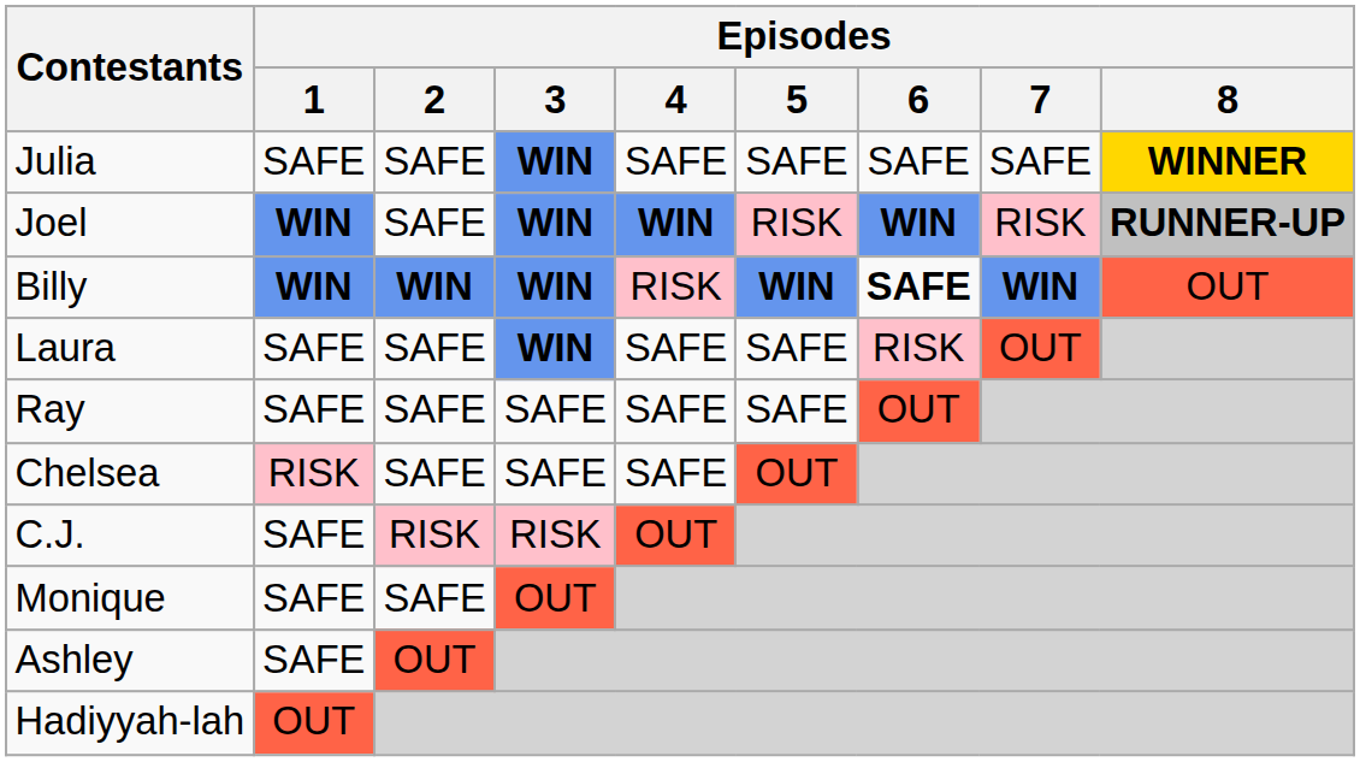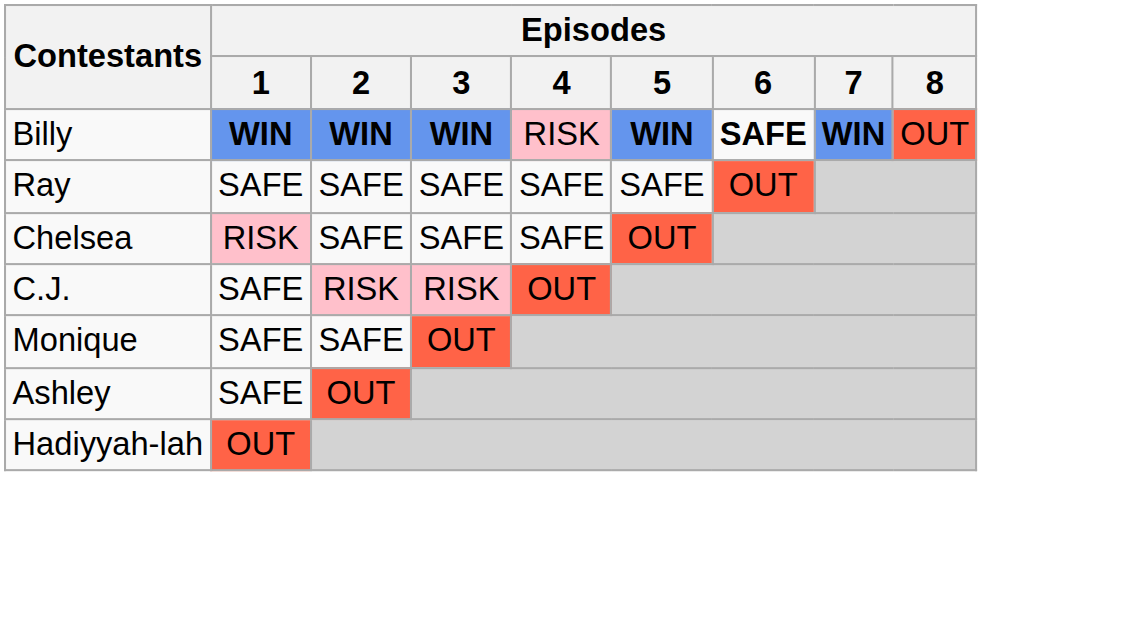 <table class="wikitable" style="text-align:center">
 <tr>
 <th rowspan=2>Contestants</th>
 <th colspan=8>Episodes</th>
 </tr>
 <tr>
 <th>1</th>
 <th>2</th>
 <th>3</th>
 <th>4</th>
 <th>5</th>
 <th>6</th>
 <th>7</th>
 <th>8</th>
 </tr>
 <tr>
-<td align="left">Julia</td>
-<td>SAFE</td>
-<td>SAFE</td>
-<td bgcolor="cornflowerblue"><strong>WIN</strong></td>
-<td>SAFE</td>
-<td>SAFE</td>
-<td>SAFE</td>
-<td>SAFE</td>
-<td bgcolor="gold"><strong>WINNER</strong></td>
-</tr>
-<tr>
-<td align="left">Joel</td>
-<td bgcolor="cornflowerblue"><strong>WIN</strong></td>
-<td>SAFE</td>
-<td bgcolor="cornflowerblue"><strong>WIN</strong></td>
-<td bgcolor="cornflowerblue"><strong>WIN</strong></td>
-<td bgcolor="pink">RISK</td>
-<td bgcolor="cornflowerblue"><strong>WIN</strong></td>
-<td bgcolor="pink">RISK</td>
-<td bgcolor="silver"><strong>RUNNER-UP</strong></td>
-</tr>
-<tr>
 <td align="left">Billy</td>
 <td bgcolor="cornflowerblue"><strong>WIN</strong></td>
 <td bgcolor="cornflowerblue"><strong>WIN</strong></td>
 <td bgcolor="cornflowerblue"><strong>WIN</strong></td>
 <td bgcolor="pink">RISK</td>
 <td bgcolor="cornflowerblue"><strong>WIN</strong></td>
 <td><strong>SAFE</strong></td>
 <td bgcolor="cornflowerblue"><strong>WIN</strong></td>
 <td bgcolor="tomato">OUT</td>
-</tr>
-<tr>
-<td align="left">Laura</td>
-<td>SAFE</td>
-<td>SAFE</td>
-<td bgcolor="cornflowerblue"><strong>WIN</strong></td>
-<td>SAFE</td>
-<td>SAFE</td>
-<td bgcolor="pink">RISK</td>
-<td bgcolor="tomato">OUT</td>
-<td bgcolor="lightgrey"></td>
 </tr>
 <tr>
 <td align="left">Ray</td>
 <td>SAFE</td>
 <td>SAFE</td>
 <td>SAFE</td>
 <td>SAFE</td>
 <td>SAFE</td>
 <td bgcolor="tomato">OUT</td>
 <td bgcolor="lightgrey" colspan=2></td>
 </tr>
 <tr>
 <td align="left">Chelsea</td>
 <td bgcolor="pink">RISK</td>
 <td>SAFE</td>
 <td>SAFE</td>
 <td>SAFE</td>
 <td bgcolor="tomato">OUT</td>
 <td bgcolor="lightgrey" colspan=3></td>
 </tr>
 <tr>
 <td align="left">C.J.</td>
 <td>SAFE</td>
 <td bgcolor="pink">RISK</td>
 <td bgcolor="pink">RISK</td>
 <td bgcolor="tomato">OUT</td>
 <td bgcolor="lightgrey" colspan=4></td>
 </tr>
 <tr>
 <td align="left">Monique</td>
 <td>SAFE</td>
 <td>SAFE</td>
 <td bgcolor="tomato">OUT</td>
 <td bgcolor="lightgrey" colspan=5></td>
 </tr>
 <tr>
 <td align="left">Ashley</td>
 <td>SAFE</td>
 <td bgcolor="tomato">OUT</td>
 <td bgcolor="lightgrey" colspan=6></td>
 </tr>
 <tr>
 <td align="left">Hadiyyah-lah</td>
 <td bgcolor="tomato">OUT</td>
 <td bgcolor="lightgrey" colspan=7></td>
 </tr>
 </table>
